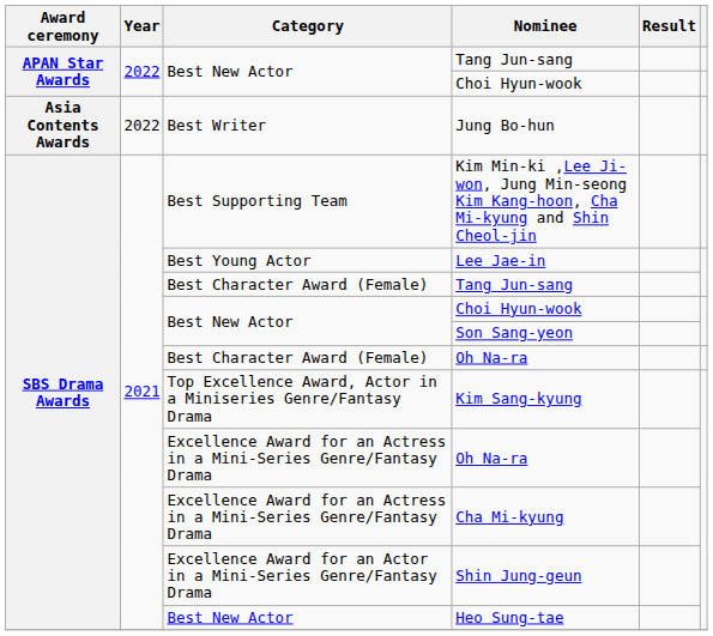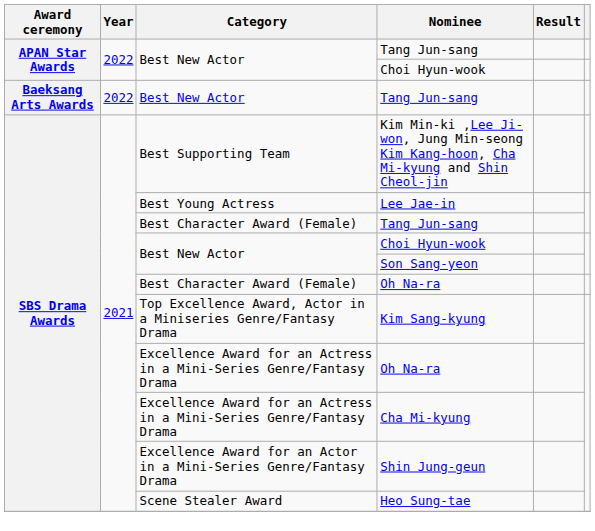 <table class="wikitable plainrowheaders sortable">
 <tr>
 <th scope="col">Award ceremony</th>
 <th scope="col">Year</th>
 <th scope="col">Category</th>
 <th scope="col">Nominee</th>
 <th scope="col">Result</th>
 <th scope="col" class="unsortable"></th>
 </tr>
 <tr>
 <th scope="row"  rowspan="2"><a href='#'>APAN Star Awards</a></th>
 <td rowspan="2"><a href='#'>2022</a></td>
 <td rowspan="2">Best New Actor</td>
 <td>Tang Jun-sang</td>
 <td></td>
 <td></td>
 </tr>
 <tr>
 <td>Choi Hyun-wook</td>
 <td></td>
 <td></td>
 </tr>
 <tr>
-<th scope="row">Asia Contents Awards</th>
-<td>2022</td>
-<td>Best Writer</td>
-<td>Jung Bo-hun</td>
+<th scope="row"><a href='#'>Baeksang Arts Awards</a></th>
+<td><a href='#'>2022</a></td>
+<td><a href='#'>Best New Actor</a></td>
+<td><a href='#'>Tang Jun-sang</a></td>
 <td></td>
 <td></td>
 </tr>
 <tr>
 <th scope="row"rowspan=11><a href='#'>SBS Drama Awards</a></th>
 <td rowspan=11><a href='#'>2021</a></td>
 <td>Best Supporting Team</td>
 <td>Kim Min-ki ,<a href='#'>Lee Ji-won</a>, Jung Min-seong <br> <a href='#'>Kim Kang-hoon</a>, <a href='#'>Cha Mi-kyung</a> and <a href='#'>Shin Cheol-jin</a></td>
 <td></td>
 <td rowspan=1></td>
 </tr>
 <tr>
-<td>Best Young Actor</td>
+<td>Best Young Actress</td>
 <td><a href='#'>Lee Jae-in</a></td>
 <td></td>
 <td rowspan=2></td>
 </tr>
 <tr>
 <td>Best Character Award (Female)</td>
 <td><a href='#'>Tang Jun-sang</a></td>
 <td></td>
 </tr>
 <tr>
 <td rowspan=2>Best New Actor</td>
 <td><a href='#'>Choi Hyun-wook</a></td>
 <td></td>
 <td rowspan=2></td>
 </tr>
 <tr>
 <td><a href='#'>Son Sang-yeon</a></td>
 <td></td>
 </tr>
 <tr>
 <td>Best Character Award (Female)</td>
 <td><a href='#'>Oh Na-ra</a></td>
 <td></td>
 <td></td>
 </tr>
 <tr>
 <td>Top Excellence Award, Actor in a Miniseries Genre/Fantasy Drama</td>
 <td><a href='#'>Kim Sang-kyung</a></td>
 <td></td>
 <td rowspan=5></td>
 </tr>
 <tr>
 <td>Excellence Award for an Actress in a Mini-Series Genre/Fantasy Drama</td>
 <td><a href='#'>Oh Na-ra</a></td>
 <td></td>
 </tr>
 <tr>
 <td>Excellence Award for an Actress in a Mini-Series Genre/Fantasy Drama</td>
 <td><a href='#'>Cha Mi-kyung</a></td>
 <td></td>
 </tr>
 <tr>
 <td>Excellence Award for an Actor in a Mini-Series Genre/Fantasy Drama</td>
 <td><a href='#'>Shin Jung-geun</a></td>
 <td></td>
 </tr>
 <tr>
-<td><a href='#'>Best New Actor</a></td>
+<td>Scene Stealer Award</td>
 <td><a href='#'>Heo Sung-tae</a></td>
 <td></td>
 </tr>
 <tr>
 </tr>
 </table>
